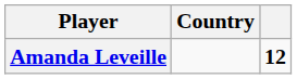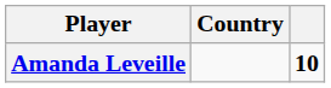 <table class="wikitable" style="text-align: center;">
 <tr>
 <th scope="col">Player</th>
 <th scope="col">Country</th>
 <th scope="col"></th>
 </tr>
 <tr>
 <th scope="row" align="left"><a href='#'>Amanda Leveille</a></th>
 <td></td>
-<td><strong>12</strong></td>
+<td><strong>10</strong></td>
 </tr>
 </table>
